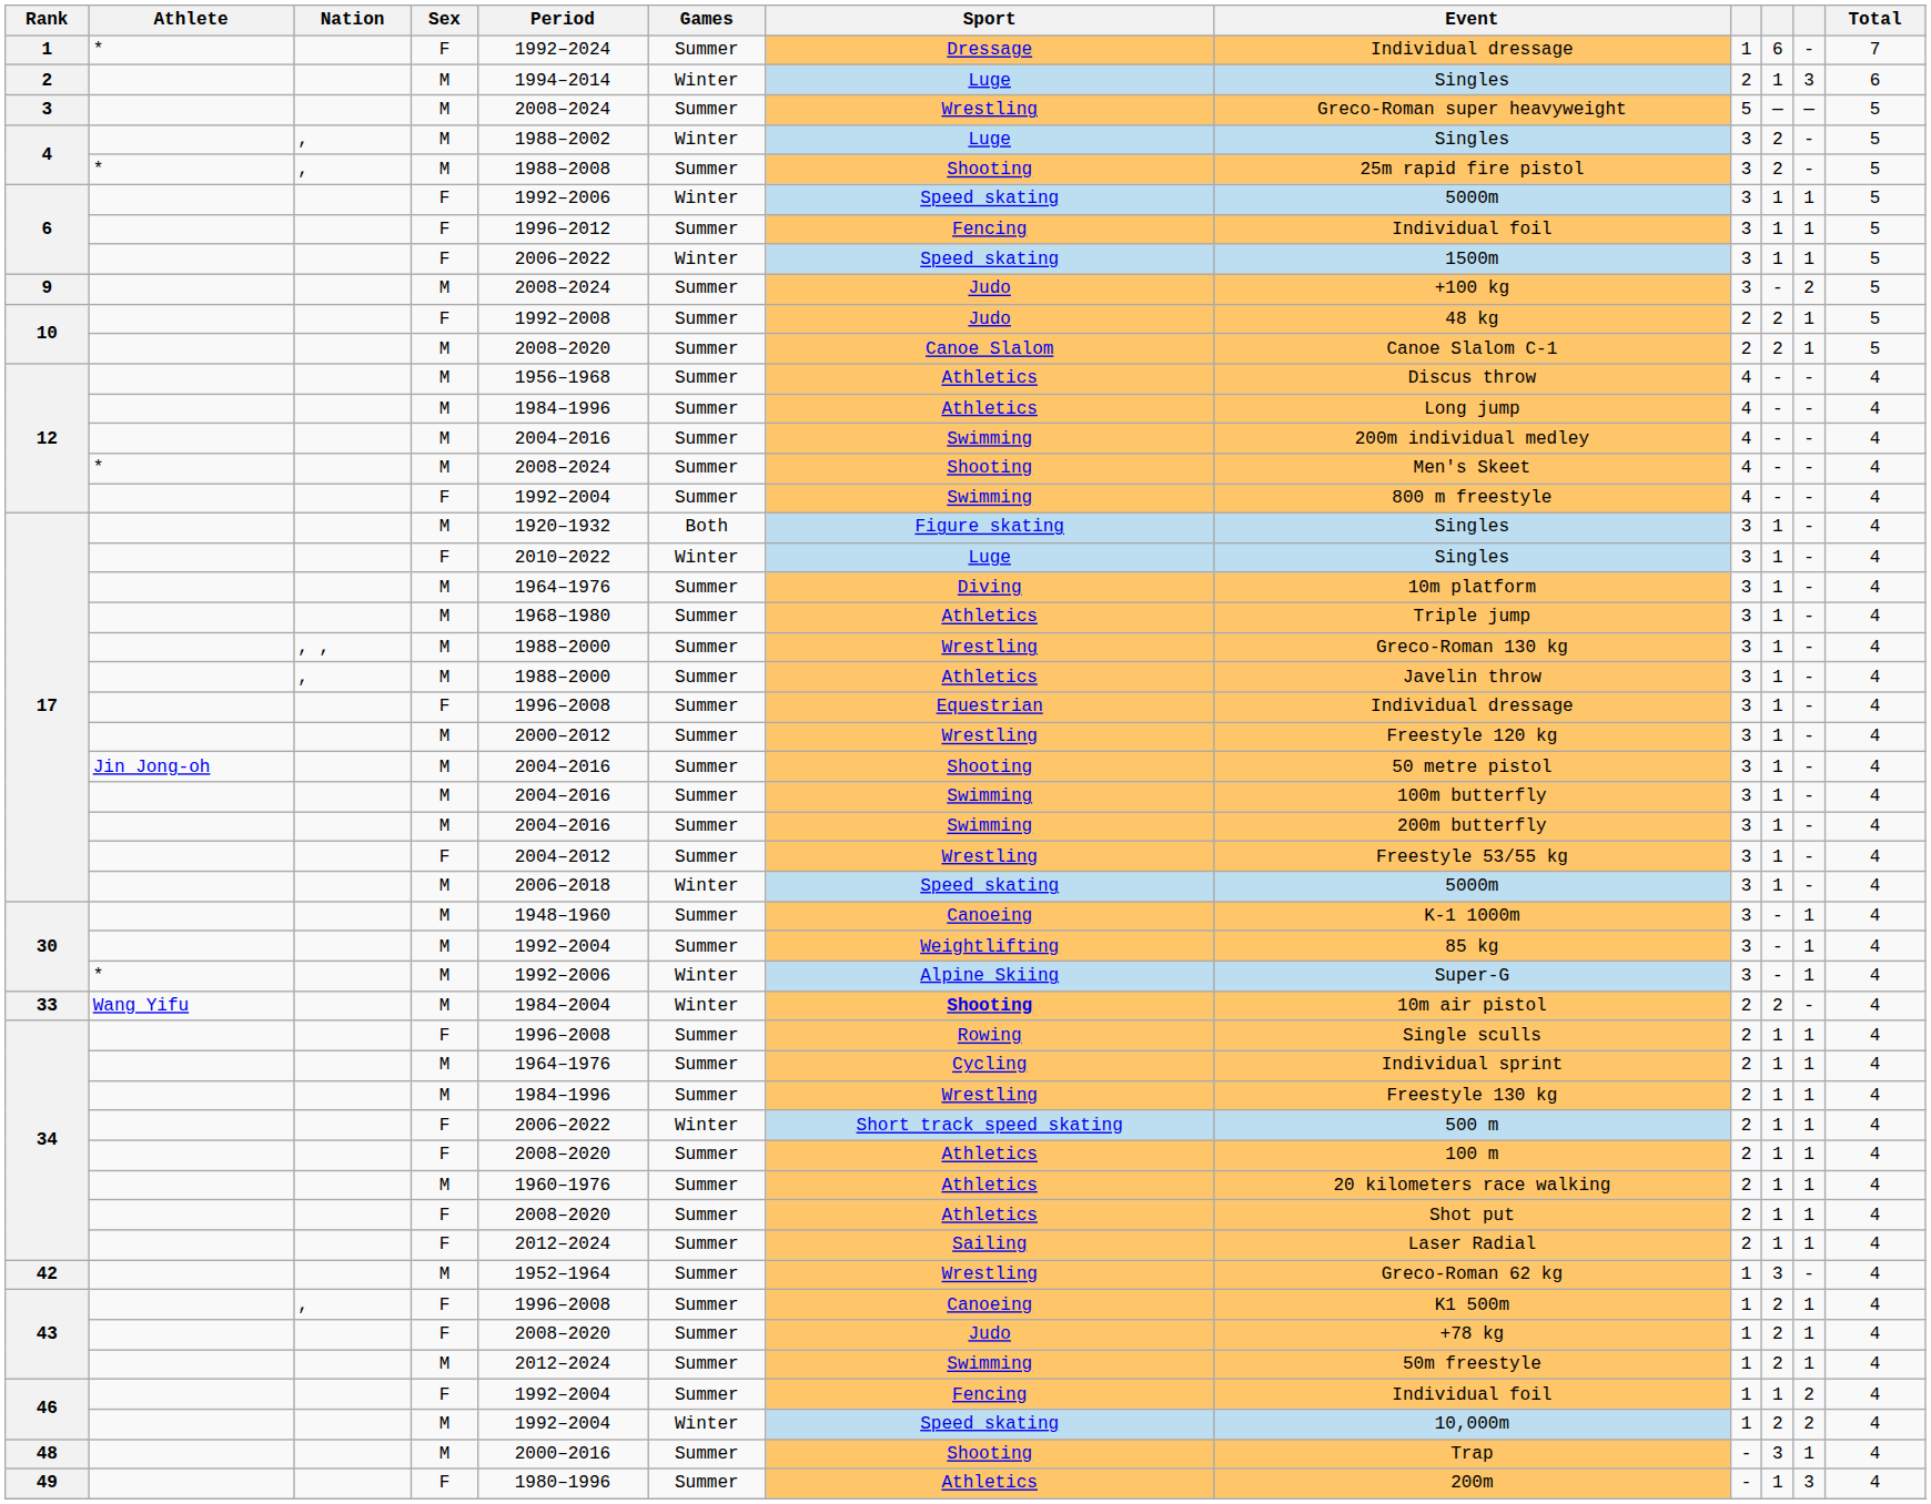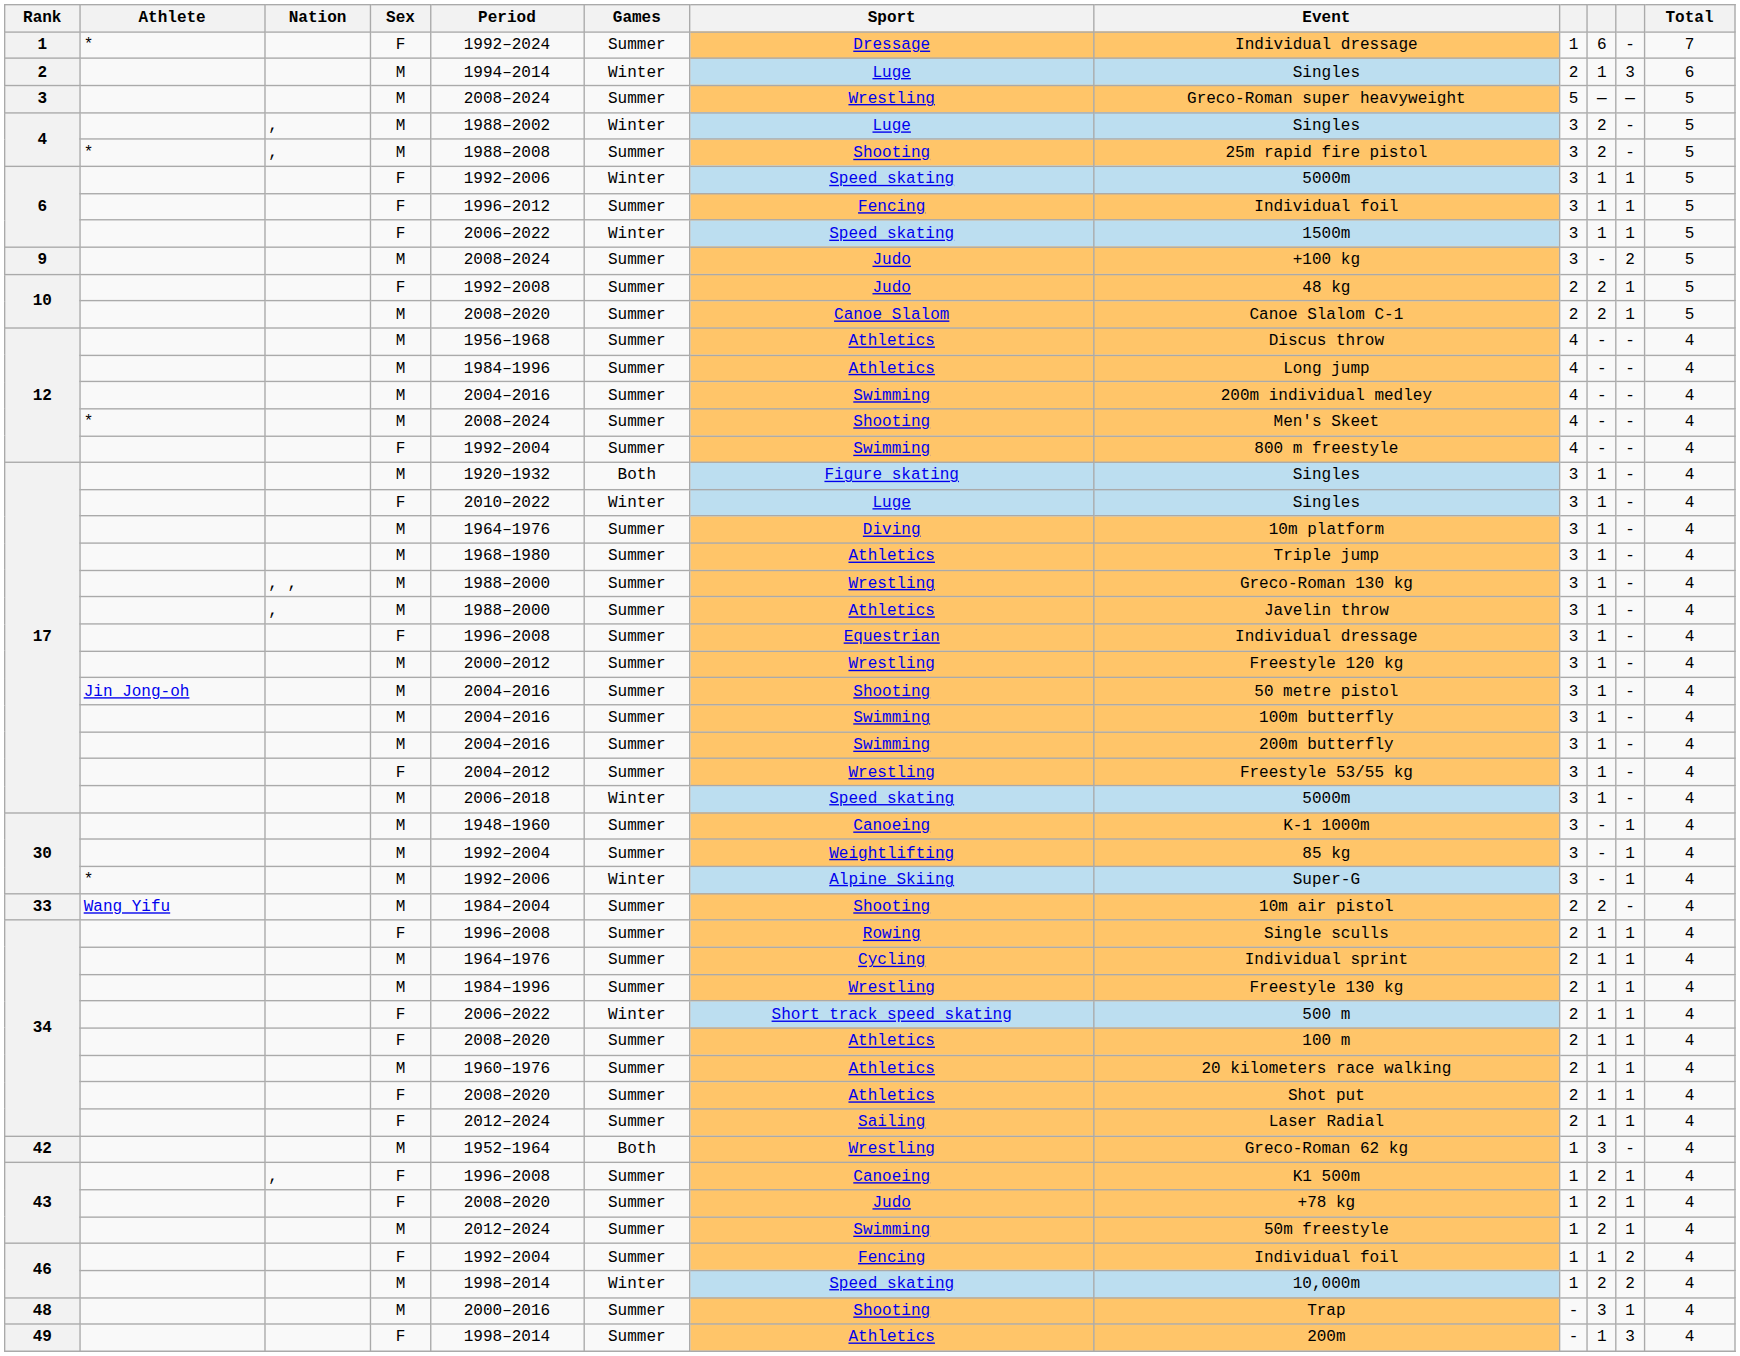 <table class="wikitable sortable" width=100% style="font-size:90%; text-align:center;">
 <tr>
 <th>Rank<br></th>
 <th>Athlete</th>
 <th>Nation</th>
 <th>Sex</th>
 <th>Period</th>
 <th>Games</th>
 <th>Sport</th>
 <th>Event</th>
 <th></th>
 <th></th>
 <th></th>
 <th>Total</th>
 </tr>
 <tr>
 <th rowspan=1>1</th>
 <td align=left>*</td>
 <td align=left></td>
 <td>F</td>
 <td>1992–2024</td>
 <td>Summer</td>
 <td bgcolor=FFC569><a href='#'>Dressage</a></td>
 <td bgcolor=FFC569>Individual dressage</td>
 <td>1</td>
 <td>6</td>
 <td>-</td>
 <td>7</td>
 </tr>
 <tr>
 <th rowspan=1>2</th>
 <td align=left></td>
 <td align=left></td>
 <td>M</td>
 <td>1994–2014</td>
 <td>Winter</td>
 <td bgcolor=BCDEF0><a href='#'>Luge</a></td>
 <td bgcolor=BCDEF0>Singles</td>
 <td>2</td>
 <td>1</td>
 <td>3</td>
 <td>6</td>
 </tr>
 <tr>
 <th rowspan=1>3</th>
 <td align=left></td>
 <td align=left></td>
 <td>M</td>
 <td>2008–2024</td>
 <td>Summer</td>
 <td bgcolor=FFC569><a href='#'>Wrestling</a></td>
 <td bgcolor=FFC569>Greco-Roman super heavyweight</td>
 <td>5</td>
 <td>—</td>
 <td>—</td>
 <td>5</td>
 </tr>
 <tr>
 <th rowspan=2>4</th>
 <td align=left></td>
 <td align=left>, </td>
 <td>M</td>
 <td>1988–2002</td>
 <td>Winter</td>
 <td bgcolor=BCDEF0><a href='#'>Luge</a></td>
 <td bgcolor=BCDEF0>Singles</td>
 <td>3</td>
 <td>2</td>
 <td>-</td>
 <td>5</td>
 </tr>
 <tr>
 <td align=left>*</td>
 <td align=left>, </td>
 <td>M</td>
 <td>1988–2008</td>
 <td>Summer</td>
 <td bgcolor=FFC569><a href='#'>Shooting</a></td>
 <td bgcolor=FFC569>25m rapid fire pistol</td>
 <td>3</td>
 <td>2</td>
 <td>-</td>
 <td>5</td>
 </tr>
 <tr>
 <th rowspan=3>6</th>
 <td align=left></td>
 <td align=left></td>
 <td>F</td>
 <td>1992–2006</td>
 <td>Winter</td>
 <td bgcolor=BCDEF0><a href='#'>Speed skating</a></td>
 <td bgcolor=BCDEF0>5000m</td>
 <td>3</td>
 <td>1</td>
 <td>1</td>
 <td>5</td>
 </tr>
 <tr>
 <td align=left></td>
 <td align=left></td>
 <td>F</td>
 <td>1996–2012</td>
 <td>Summer</td>
 <td bgcolor=FFC569><a href='#'>Fencing</a></td>
 <td bgcolor=FFC569>Individual foil</td>
 <td>3</td>
 <td>1</td>
 <td>1</td>
 <td>5</td>
 </tr>
 <tr>
 <td align=left></td>
 <td align=left></td>
 <td>F</td>
 <td>2006–2022</td>
 <td>Winter</td>
 <td bgcolor=BCDEF0><a href='#'>Speed skating</a></td>
 <td bgcolor=BCDEF0>1500m</td>
 <td>3</td>
 <td>1</td>
 <td>1</td>
 <td>5</td>
 </tr>
 <tr>
 <th rowspan=1>9</th>
 <td align=left></td>
 <td align=left></td>
 <td>M</td>
 <td>2008–2024</td>
 <td>Summer</td>
 <td bgcolor=FFC569><a href='#'>Judo</a></td>
 <td bgcolor=FFC569>+100 kg</td>
 <td>3</td>
 <td>-</td>
 <td>2</td>
 <td>5</td>
 </tr>
 <tr>
 <th rowspan=2>10</th>
 <td align=left></td>
 <td align=left></td>
 <td>F</td>
 <td>1992–2008</td>
 <td>Summer</td>
 <td bgcolor=FFC569><a href='#'>Judo</a></td>
 <td bgcolor=FFC569>48 kg</td>
 <td>2</td>
 <td>2</td>
 <td>1</td>
 <td>5</td>
 </tr>
 <tr>
 <td align=left></td>
 <td align=left></td>
 <td>M</td>
 <td>2008–2020</td>
 <td>Summer</td>
 <td bgcolor=FFC569><a href='#'>Canoe Slalom</a></td>
 <td bgcolor=FFC569>Canoe Slalom C-1</td>
 <td>2</td>
 <td>2</td>
 <td>1</td>
 <td>5</td>
 </tr>
 <tr>
 <th rowspan=5>12</th>
 <td align=left></td>
 <td align=left></td>
 <td>M</td>
 <td>1956–1968</td>
 <td>Summer</td>
 <td bgcolor=FFC569><a href='#'>Athletics</a></td>
 <td bgcolor=FFC569>Discus throw</td>
 <td>4</td>
 <td>-</td>
 <td>-</td>
 <td>4</td>
 </tr>
 <tr>
 <td align=left></td>
 <td align=left></td>
 <td>M</td>
 <td>1984–1996</td>
 <td>Summer</td>
 <td bgcolor=FFC569><a href='#'>Athletics</a></td>
 <td bgcolor=FFC569>Long jump</td>
 <td>4</td>
 <td>-</td>
 <td>-</td>
 <td>4</td>
 </tr>
 <tr>
 <td align=left></td>
 <td align=left></td>
 <td>M</td>
 <td>2004–2016</td>
 <td>Summer</td>
 <td bgcolor=FFC569><a href='#'>Swimming</a></td>
 <td bgcolor=FFC569>200m individual medley</td>
 <td>4</td>
 <td>-</td>
 <td>-</td>
 <td>4</td>
 </tr>
 <tr>
 <td align=left>*</td>
 <td align=left></td>
 <td>M</td>
 <td>2008–2024</td>
 <td>Summer</td>
 <td bgcolor=FFC569><a href='#'>Shooting</a></td>
 <td bgcolor=FFC569>Men's Skeet</td>
 <td>4</td>
 <td>-</td>
 <td>-</td>
 <td>4</td>
 </tr>
 <tr>
 <td align=left></td>
 <td align=left></td>
 <td>F</td>
 <td>1992–2004</td>
 <td>Summer</td>
 <td bgcolor=FFC569><a href='#'>Swimming</a></td>
 <td bgcolor=FFC569>800 m freestyle</td>
 <td>4</td>
 <td>-</td>
 <td>-</td>
 <td>4</td>
 </tr>
 <tr>
 <th rowspan=13>17</th>
 <td align=left></td>
 <td align=left></td>
 <td>M</td>
 <td>1920–1932</td>
 <td>Both</td>
 <td bgcolor=BCDEF0><a href='#'>Figure skating</a></td>
 <td bgcolor=BCDEF0>Singles</td>
 <td>3</td>
 <td>1</td>
 <td>-</td>
 <td>4</td>
 </tr>
 <tr>
 <td align="left"></td>
 <td align=left></td>
 <td>F</td>
 <td>2010–2022</td>
 <td>Winter</td>
 <td bgcolor=BCDEF0><a href='#'>Luge</a></td>
 <td bgcolor=BCDEF0>Singles</td>
 <td>3</td>
 <td>1</td>
 <td>-</td>
 <td>4</td>
 </tr>
 <tr>
 <td align=left></td>
 <td align=left></td>
 <td>M</td>
 <td>1964–1976</td>
 <td>Summer</td>
 <td bgcolor=FFC569><a href='#'>Diving</a></td>
 <td bgcolor=FFC569>10m platform</td>
 <td>3</td>
 <td>1</td>
 <td>-</td>
 <td>4</td>
 </tr>
 <tr>
 <td align=left></td>
 <td align=left></td>
 <td>M</td>
 <td>1968–1980</td>
 <td>Summer</td>
 <td bgcolor=FFC569><a href='#'>Athletics</a></td>
 <td bgcolor=FFC569>Triple jump</td>
 <td>3</td>
 <td>1</td>
 <td>-</td>
 <td>4</td>
 </tr>
 <tr>
 <td align=left></td>
 <td align=left>, , </td>
 <td>M</td>
 <td>1988–2000</td>
 <td>Summer</td>
 <td bgcolor=FFC569><a href='#'>Wrestling</a></td>
 <td bgcolor=FFC569>Greco-Roman 130 kg</td>
 <td>3</td>
 <td>1</td>
 <td>-</td>
 <td>4</td>
 </tr>
 <tr>
 <td align=left></td>
 <td align=left>, </td>
 <td>M</td>
 <td>1988–2000</td>
 <td>Summer</td>
 <td bgcolor=FFC569><a href='#'>Athletics</a></td>
 <td bgcolor=FFC569>Javelin throw</td>
 <td>3</td>
 <td>1</td>
 <td>-</td>
 <td>4</td>
 </tr>
 <tr>
 <td align=left></td>
 <td align=left></td>
 <td>F</td>
 <td>1996–2008</td>
 <td>Summer</td>
 <td bgcolor=FFC569><a href='#'>Equestrian</a></td>
 <td bgcolor=FFC569>Individual dressage</td>
 <td>3</td>
 <td>1</td>
 <td>-</td>
 <td>4</td>
 </tr>
 <tr>
 <td align=left></td>
 <td align=left></td>
 <td>M</td>
 <td>2000–2012</td>
 <td>Summer</td>
 <td bgcolor=FFC569><a href='#'>Wrestling</a></td>
 <td bgcolor=FFC569>Freestyle 120 kg</td>
 <td>3</td>
 <td>1</td>
 <td>-</td>
 <td>4</td>
 </tr>
 <tr>
 <td align=left><a href='#'>Jin Jong-oh</a></td>
 <td align=left></td>
 <td>M</td>
 <td>2004–2016</td>
 <td>Summer</td>
 <td bgcolor=FFC569><a href='#'>Shooting</a></td>
 <td bgcolor=FFC569>50 metre pistol</td>
 <td>3</td>
 <td>1</td>
 <td>-</td>
 <td>4</td>
 </tr>
 <tr>
 <td align="left"></td>
 <td align=left></td>
 <td>M</td>
 <td>2004–2016</td>
 <td>Summer</td>
 <td bgcolor=FFC569><a href='#'>Swimming</a></td>
 <td bgcolor=FFC569>100m butterfly</td>
 <td>3</td>
 <td>1</td>
 <td>-</td>
 <td>4</td>
 </tr>
 <tr>
 <td align=left></td>
 <td align=left></td>
 <td>M</td>
 <td>2004–2016</td>
 <td>Summer</td>
 <td bgcolor=FFC569><a href='#'>Swimming</a></td>
 <td bgcolor=FFC569>200m butterfly</td>
 <td>3</td>
 <td>1</td>
 <td>-</td>
 <td>4</td>
 </tr>
 <tr>
 <td align=left></td>
 <td align=left></td>
 <td>F</td>
 <td>2004–2012</td>
 <td>Summer</td>
 <td bgcolor=FFC569><a href='#'>Wrestling</a></td>
 <td bgcolor=FFC569>Freestyle 53/55 kg</td>
 <td>3</td>
 <td>1</td>
 <td>-</td>
 <td>4</td>
 </tr>
 <tr>
 <td align=left></td>
 <td align=left></td>
 <td>M</td>
 <td>2006–2018</td>
 <td>Winter</td>
 <td bgcolor=BCDEF0><a href='#'>Speed skating</a></td>
 <td bgcolor=BCDEF0>5000m</td>
 <td>3</td>
 <td>1</td>
 <td>-</td>
 <td>4</td>
 </tr>
 <tr>
 <th rowspan=3>30</th>
 <td align=left></td>
 <td align=left></td>
 <td>M</td>
 <td>1948–1960</td>
 <td>Summer</td>
 <td bgcolor=FFC569><a href='#'>Canoeing</a></td>
 <td bgcolor=FFC569>K-1 1000m</td>
 <td>3</td>
 <td>-</td>
 <td>1</td>
 <td>4</td>
 </tr>
 <tr>
 <td align=left></td>
 <td align=left></td>
 <td>M</td>
 <td>1992–2004</td>
 <td>Summer</td>
 <td bgcolor=FFC569><a href='#'>Weightlifting</a></td>
 <td bgcolor=FFC569>85 kg</td>
 <td>3</td>
 <td>-</td>
 <td>1</td>
 <td>4</td>
 </tr>
 <tr>
 <td align=left>*</td>
 <td align=left></td>
 <td>M</td>
 <td>1992–2006</td>
 <td>Winter</td>
 <td bgcolor=BCDEF0><a href='#'>Alpine Skiing</a></td>
 <td bgcolor=BCDEF0>Super-G</td>
 <td>3</td>
 <td>-</td>
 <td>1</td>
 <td>4</td>
 </tr>
 <tr>
 <th rowspan=1>33</th>
 <td align=left><a href='#'>Wang Yifu</a></td>
 <td align=left></td>
 <td>M</td>
 <td>1984–2004</td>
-<td>Winter</td>
-<td bgcolor=FFC569><strong><a href='#'>Shooting</a></strong></td>
+<td>Summer</td>
+<td bgcolor=FFC569><a href='#'>Shooting</a></td>
 <td bgcolor=FFC569>10m air pistol</td>
 <td>2</td>
 <td>2</td>
 <td>-</td>
 <td>4</td>
 </tr>
 <tr>
 <th rowspan=8>34</th>
 <td align=left></td>
 <td align=left></td>
 <td>F</td>
 <td>1996–2008</td>
 <td>Summer</td>
 <td bgcolor=FFC569><a href='#'>Rowing</a></td>
 <td bgcolor=FFC569>Single sculls</td>
 <td>2</td>
 <td>1</td>
 <td>1</td>
 <td>4</td>
 </tr>
 <tr>
 <td align=left></td>
 <td align=left></td>
 <td>M</td>
 <td>1964–1976</td>
 <td>Summer</td>
 <td bgcolor=FFC569><a href='#'>Cycling</a></td>
 <td bgcolor=FFC569>Individual sprint</td>
 <td>2</td>
 <td>1</td>
 <td>1</td>
 <td>4</td>
 </tr>
 <tr>
 <td align=left></td>
 <td align=left></td>
 <td>M</td>
 <td>1984–1996</td>
 <td>Summer</td>
 <td bgcolor=FFC569><a href='#'>Wrestling</a></td>
 <td bgcolor=FFC569>Freestyle 130 kg</td>
 <td>2</td>
 <td>1</td>
 <td>1</td>
 <td>4</td>
 </tr>
 <tr>
 <td align=left></td>
 <td align=left></td>
 <td>F</td>
 <td>2006–2022</td>
 <td>Winter</td>
 <td bgcolor=BCDEF0><a href='#'>Short track speed skating</a></td>
 <td bgcolor=BCDEF0>500 m</td>
 <td>2</td>
 <td>1</td>
 <td>1</td>
 <td>4</td>
 </tr>
 <tr>
 <td align=left></td>
 <td align=left></td>
 <td>F</td>
 <td>2008–2020</td>
 <td>Summer</td>
 <td bgcolor=FFC569><a href='#'>Athletics</a></td>
 <td bgcolor=FFC569>100 m</td>
 <td>2</td>
 <td>1</td>
 <td>1</td>
 <td>4</td>
 </tr>
 <tr>
 <td align=left></td>
 <td align=left></td>
 <td>M</td>
 <td>1960–1976</td>
 <td>Summer</td>
 <td bgcolor=FFC569><a href='#'>Athletics</a></td>
 <td bgcolor=FFC569>20 kilometers race walking</td>
 <td>2</td>
 <td>1</td>
 <td>1</td>
 <td>4</td>
 </tr>
 <tr>
 <td align=left></td>
 <td align=left></td>
 <td>F</td>
 <td>2008–2020</td>
 <td>Summer</td>
 <td bgcolor=FFC569><a href='#'>Athletics</a></td>
 <td bgcolor=FFC569>Shot put</td>
 <td>2</td>
 <td>1</td>
 <td>1</td>
 <td>4</td>
 </tr>
 <tr>
 <td align=left></td>
 <td align=left></td>
 <td>F</td>
 <td>2012–2024</td>
 <td>Summer</td>
 <td bgcolor=FFC569><a href='#'>Sailing</a></td>
 <td bgcolor=FFC569>Laser Radial</td>
 <td>2</td>
 <td>1</td>
 <td>1</td>
 <td>4</td>
 </tr>
 <tr>
 <th rowspan=1>42</th>
 <td align=left></td>
 <td align=left></td>
 <td>M</td>
 <td>1952–1964</td>
-<td>Summer</td>
+<td>Both</td>
 <td bgcolor=FFC569><a href='#'>Wrestling</a></td>
 <td bgcolor=FFC569>Greco-Roman 62 kg</td>
 <td>1</td>
 <td>3</td>
 <td>-</td>
 <td>4</td>
 </tr>
 <tr>
 <th rowspan=3>43</th>
 <td align=left></td>
 <td align=left>, </td>
 <td>F</td>
 <td>1996–2008</td>
 <td>Summer</td>
 <td bgcolor=FFC569><a href='#'>Canoeing</a></td>
 <td bgcolor=FFC569>K1 500m</td>
 <td>1</td>
 <td>2</td>
 <td>1</td>
 <td>4</td>
 </tr>
 <tr>
 <td align=left></td>
 <td align=left></td>
 <td>F</td>
 <td>2008–2020</td>
 <td>Summer</td>
 <td bgcolor=FFC569><a href='#'>Judo</a></td>
 <td bgcolor=FFC569>+78 kg</td>
 <td>1</td>
 <td>2</td>
 <td>1</td>
 <td>4</td>
 </tr>
 <tr>
 <td align=left></td>
 <td align=left></td>
 <td>M</td>
 <td>2012–2024</td>
 <td>Summer</td>
 <td bgcolor=FFC569><a href='#'>Swimming</a></td>
 <td bgcolor=FFC569>50m freestyle</td>
 <td>1</td>
 <td>2</td>
 <td>1</td>
 <td>4</td>
 </tr>
 <tr>
 <th rowspan=2>46</th>
 <td align=left></td>
 <td align=left></td>
 <td>F</td>
 <td>1992–2004</td>
 <td>Summer</td>
 <td bgcolor=FFC569><a href='#'>Fencing</a></td>
 <td bgcolor=FFC569>Individual foil</td>
 <td>1</td>
 <td>1</td>
 <td>2</td>
 <td>4</td>
 </tr>
 <tr>
 <td align=left></td>
 <td align=left></td>
 <td>M</td>
-<td>1992–2004</td>
+<td>1998–2014</td>
 <td>Winter</td>
 <td bgcolor=BCDEF0><a href='#'>Speed skating</a></td>
 <td bgcolor=BCDEF0>10,000m</td>
 <td>1</td>
 <td>2</td>
 <td>2</td>
 <td>4</td>
 </tr>
 <tr>
 <th rowspan=1>48</th>
 <td align=left></td>
 <td align=left></td>
 <td>M</td>
 <td>2000–2016</td>
 <td>Summer</td>
 <td bgcolor=FFC569><a href='#'>Shooting</a></td>
 <td bgcolor=FFC569>Trap</td>
 <td>-</td>
 <td>3</td>
 <td>1</td>
 <td>4</td>
 </tr>
 <tr>
 <th rowspan=1>49</th>
 <td align=left></td>
 <td align=left></td>
 <td>F</td>
-<td>1980–1996</td>
+<td>1998–2014</td>
 <td>Summer</td>
 <td bgcolor=FFC569><a href='#'>Athletics</a></td>
 <td bgcolor=FFC569>200m</td>
 <td>-</td>
 <td>1</td>
 <td>3</td>
 <td>4</td>
 </tr>
 <tr>
 </tr>
 </table>
